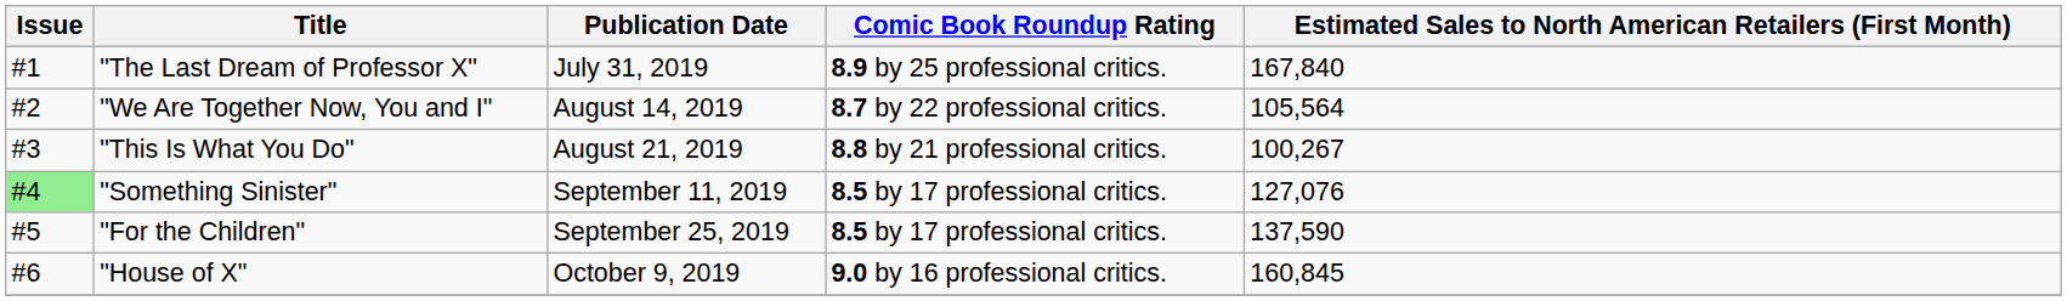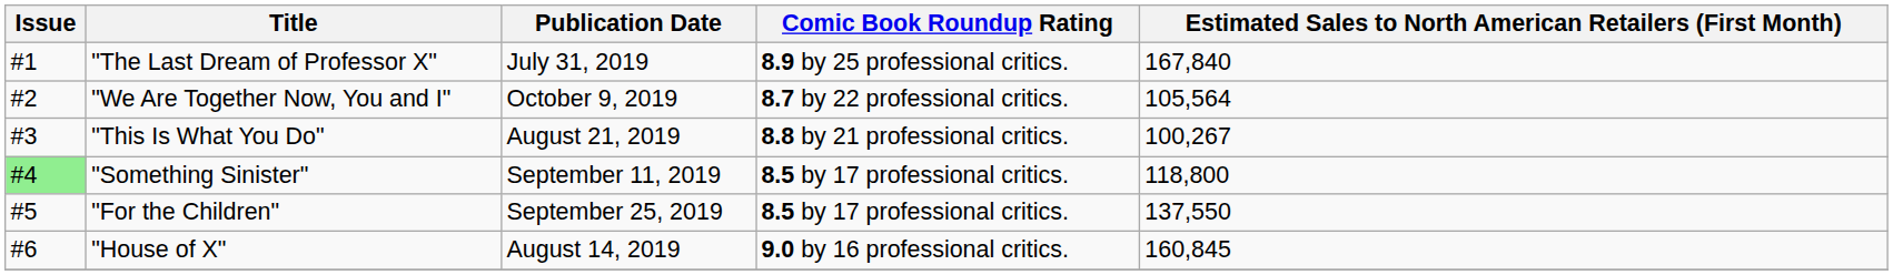 <table class="wikitable" style="width:100%;">
 <tr>
 <th>Issue</th>
 <th>Title</th>
 <th>Publication Date</th>
 <th><a href='#'>Comic Book Roundup</a> Rating</th>
 <th>Estimated Sales to North American Retailers (First Month)</th>
 </tr>
 <tr>
 <td>#1</td>
 <td>"The Last Dream of Professor X"</td>
 <td>July 31, 2019</td>
 <td><strong>8.9</strong> by 25 professional critics.</td>
 <td>167,840</td>
 </tr>
 <tr>
 <td>#2</td>
 <td>"We Are Together Now, You and I"</td>
-<td>August 14, 2019</td>
+<td>October 9, 2019</td>
 <td><strong>8.7</strong> by 22 professional critics.</td>
 <td>105,564</td>
 </tr>
 <tr>
 <td>#3</td>
 <td>"This Is What You Do"</td>
 <td>August 21, 2019</td>
 <td><strong>8.8</strong> by 21 professional critics.</td>
 <td>100,267</td>
 </tr>
 <tr>
 <td style="background: lightgreen;">#4</td>
 <td>"Something Sinister"</td>
 <td>September 11, 2019</td>
 <td><strong>8.5</strong> by 17 professional critics.</td>
-<td>127,076</td>
+<td>118,800</td>
 </tr>
 <tr>
 <td>#5</td>
 <td>"For the Children"</td>
 <td>September 25, 2019</td>
 <td><strong>8.5</strong> by 17 professional critics.</td>
-<td>137,590</td>
+<td>137,550</td>
 </tr>
 <tr>
 <td>#6</td>
 <td>"House of X"</td>
-<td>October 9, 2019</td>
+<td>August 14, 2019</td>
 <td><strong>9.0</strong> by 16 professional critics.</td>
 <td>160,845</td>
 </tr>
 <tr>
 </tr>
 </table>
